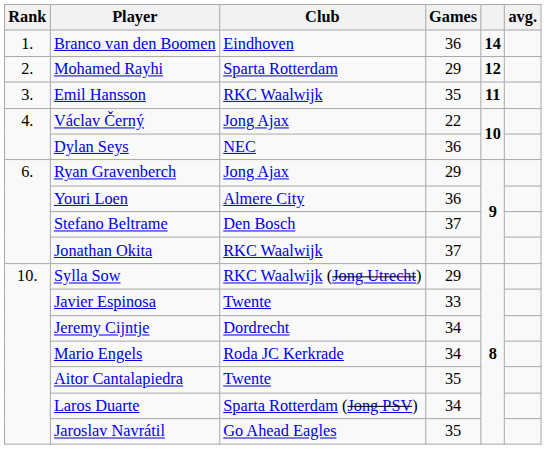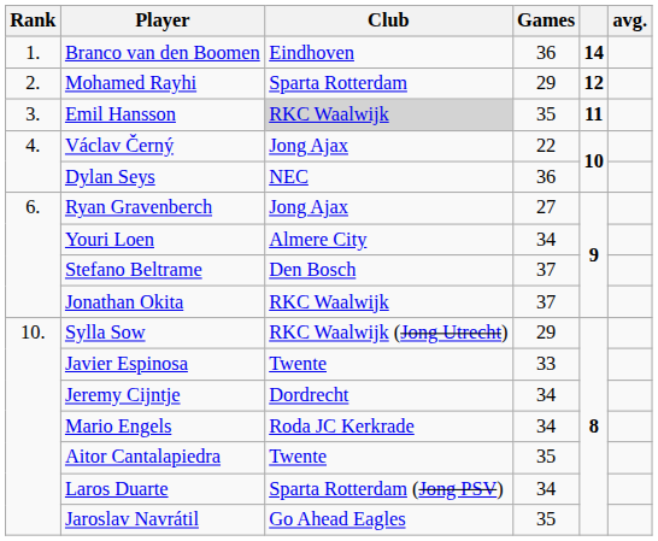 <table class="wikitable" style="text-align:center;">
 <tr>
 <th>Rank</th>
 <th>Player</th>
 <th>Club</th>
 <th>Games</th>
 <th></th>
 <th>avg.</th>
 </tr>
 <tr>
 <td style="vertical-align:top;">1.</td>
 <td style="text-align:left;"> <a href='#'>Branco van den Boomen</a></td>
 <td style="text-align:left;"><a href='#'>Eindhoven</a></td>
 <td>36</td>
 <td><strong>14</strong></td>
 <td></td>
 </tr>
 <tr>
 <td style="vertical-align:top;">2.</td>
 <td style="text-align:left;"> <a href='#'>Mohamed Rayhi</a></td>
 <td style="text-align:left;"><a href='#'>Sparta Rotterdam</a></td>
 <td>29</td>
 <td><strong>12</strong></td>
 <td></td>
 </tr>
 <tr>
 <td style="vertical-align:top;">3.</td>
 <td style="text-align:left;"> <a href='#'>Emil Hansson</a></td>
-<td style="text-align:left;"><a href='#'>RKC Waalwijk</a></td>
+<td style="background: lightgrey; text-align:left;"><a href='#'>RKC Waalwijk</a></td>
 <td>35</td>
 <td><strong>11</strong></td>
 <td></td>
 </tr>
 <tr>
 <td rowspan="2" style="vertical-align:top;">4.</td>
 <td style="text-align:left;"> <a href='#'>Václav Černý</a></td>
 <td style="text-align:left;"><a href='#'>Jong Ajax</a></td>
 <td>22</td>
 <td rowspan="2"><strong>10</strong></td>
 <td></td>
 </tr>
 <tr>
 <td style="text-align:left;"> <a href='#'>Dylan Seys</a></td>
 <td style="text-align:left;"><a href='#'>NEC</a></td>
 <td>36</td>
 <td></td>
 </tr>
 <tr>
 <td rowspan="4" style="vertical-align:top;">6.</td>
 <td style="text-align:left;"> <a href='#'>Ryan Gravenberch</a></td>
 <td style="text-align:left;"><a href='#'>Jong Ajax</a></td>
-<td>29</td>
+<td>27</td>
 <td rowspan="4"><strong>9</strong></td>
 <td></td>
 </tr>
 <tr>
 <td style="text-align:left;"> <a href='#'>Youri Loen</a></td>
 <td style="text-align:left;"><a href='#'>Almere City</a></td>
-<td>36</td>
+<td>34</td>
 <td></td>
 </tr>
 <tr>
 <td style="text-align:left;"> <a href='#'>Stefano Beltrame</a></td>
 <td style="text-align:left;"><a href='#'>Den Bosch</a></td>
 <td>37</td>
 <td></td>
 </tr>
 <tr>
 <td style="text-align:left;"> <a href='#'>Jonathan Okita</a></td>
 <td style="text-align:left;"><a href='#'>RKC Waalwijk</a></td>
 <td>37</td>
 <td></td>
 </tr>
 <tr>
 <td rowspan="7" style="vertical-align:top;">10.</td>
 <td style="text-align:left;"> <a href='#'>Sylla Sow</a></td>
 <td style="text-align:left;"><a href='#'>RKC Waalwijk</a> (<s><a href='#'>Jong Utrecht</a></s>)</td>
 <td>29</td>
 <td rowspan="7"><strong>8</strong></td>
 <td></td>
 </tr>
 <tr>
 <td style="text-align:left;"> <a href='#'>Javier Espinosa</a></td>
 <td style="text-align:left;"><a href='#'>Twente</a></td>
 <td>33</td>
 <td></td>
 </tr>
 <tr>
 <td style="text-align:left;"> <a href='#'>Jeremy Cijntje</a></td>
 <td style="text-align:left;"><a href='#'>Dordrecht</a></td>
 <td>34</td>
 <td></td>
 </tr>
 <tr>
 <td style="text-align:left;"> <a href='#'>Mario Engels</a></td>
 <td style="text-align:left;"><a href='#'>Roda JC Kerkrade</a></td>
 <td>34</td>
 <td></td>
 </tr>
 <tr>
 <td style="text-align:left;"> <a href='#'>Aitor Cantalapiedra</a></td>
 <td style="text-align:left;"><a href='#'>Twente</a></td>
 <td>35</td>
 <td></td>
 </tr>
 <tr>
 <td style="text-align:left;"> <a href='#'>Laros Duarte</a></td>
 <td style="text-align:left;"><a href='#'>Sparta Rotterdam</a> (<s><a href='#'>Jong PSV</a></s>)</td>
 <td>34</td>
 <td></td>
 </tr>
 <tr>
 <td style="text-align:left;"> <a href='#'>Jaroslav Navrátil</a></td>
 <td style="text-align:left;"><a href='#'>Go Ahead Eagles</a></td>
 <td>35</td>
 <td></td>
 </tr>
 </table>
